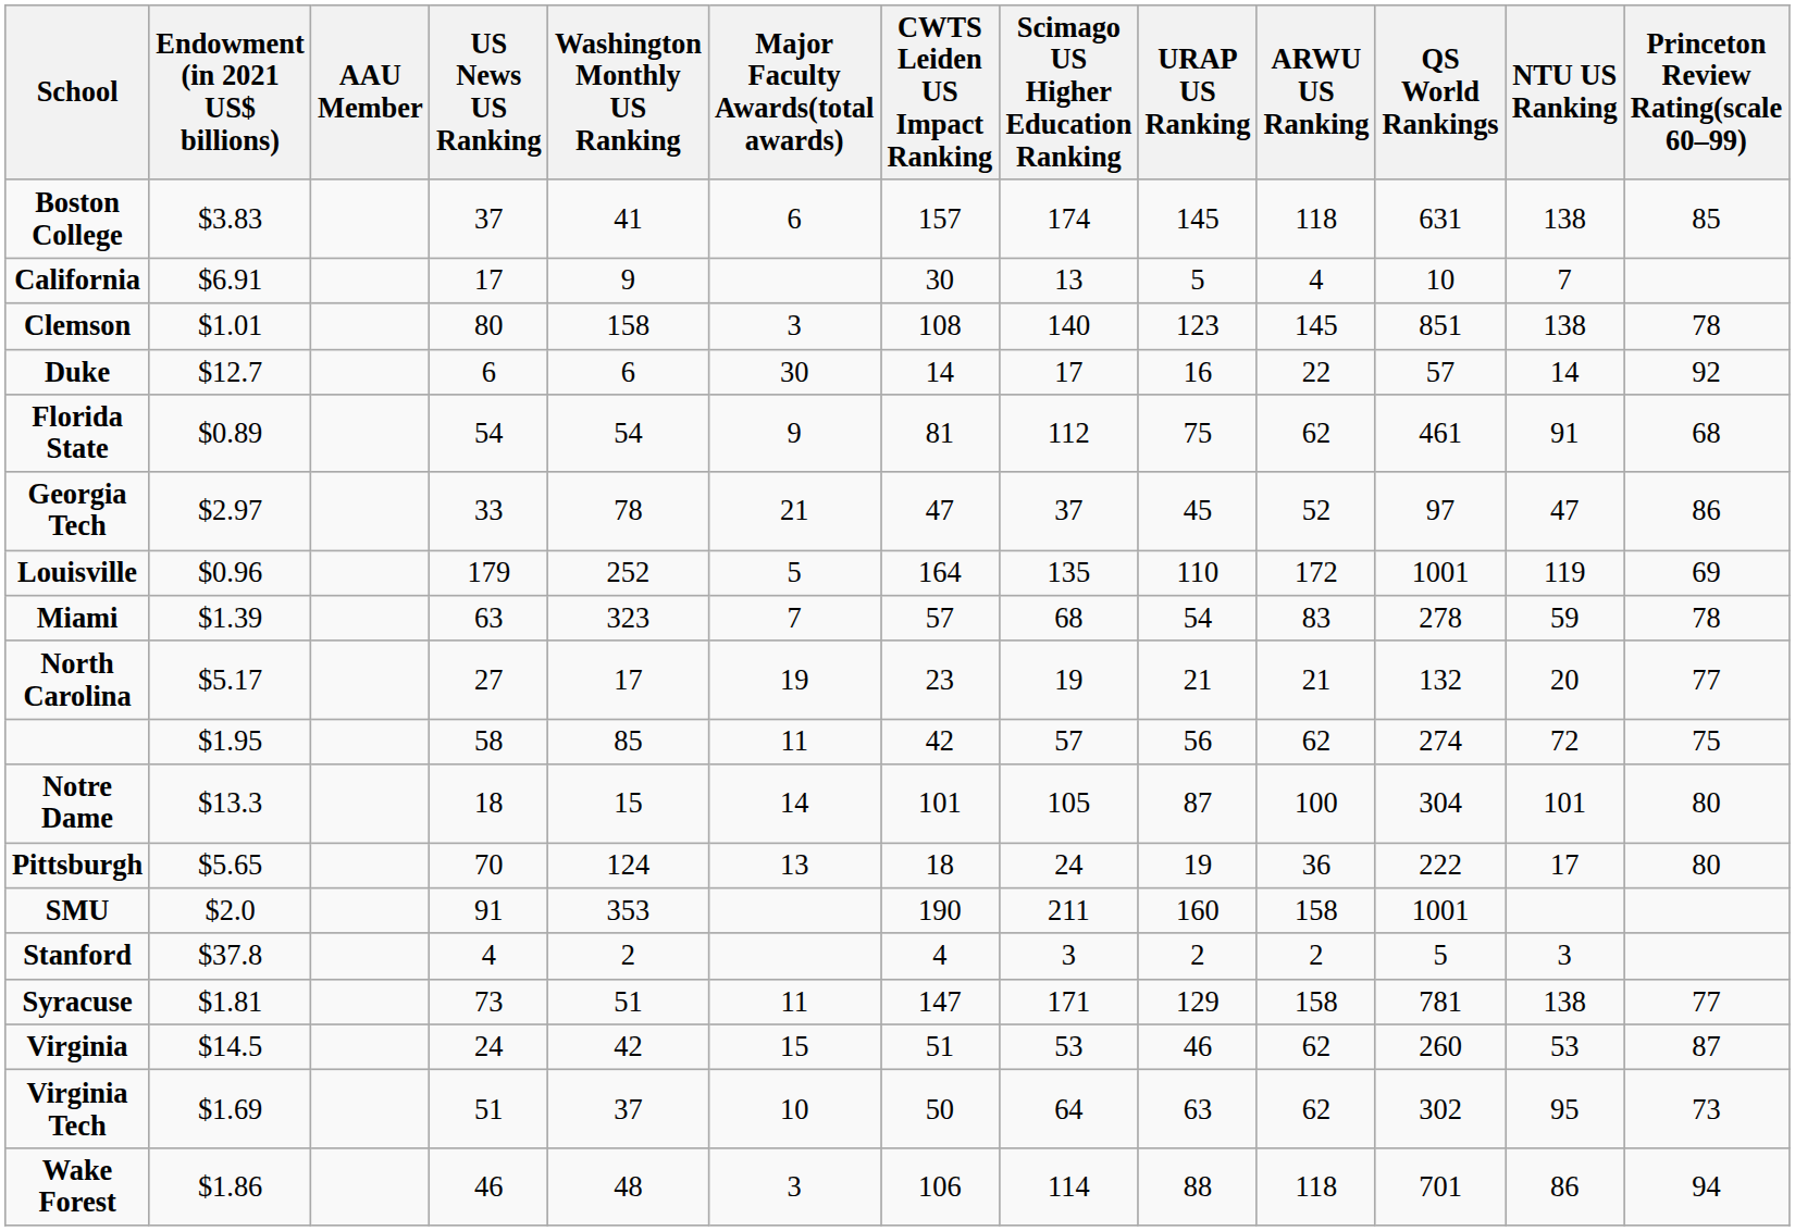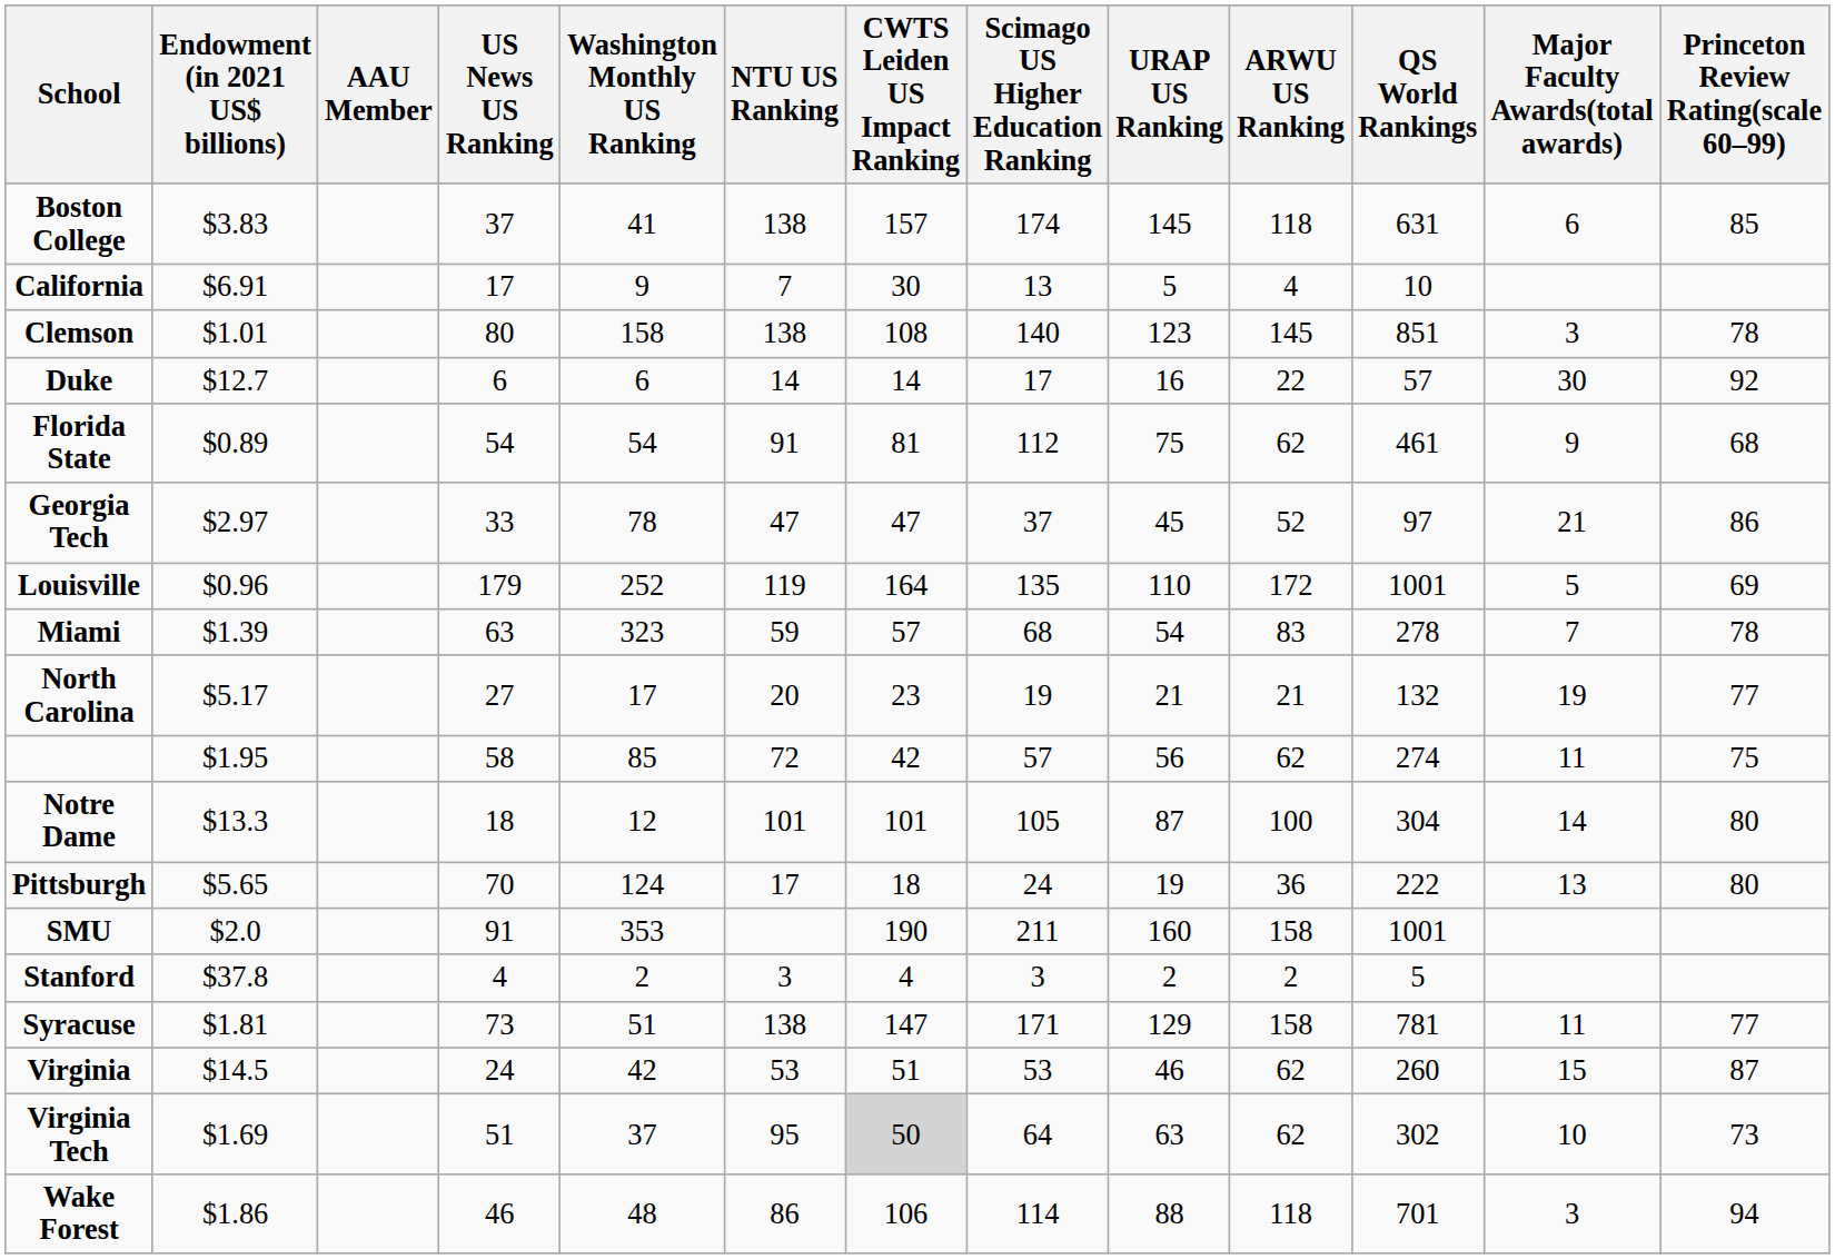 <table class="wikitable sortable" style="text-align:center;width:400px;">
 <tr>
 <th><span>School</span></th>
 <th><span>Endowment</span><br><span>(in 2021 US$ billions)</span></th>
 <th><span>AAU Member</span></th>
 <th><span>US News US Ranking</span></th>
 <th><span>Washington Monthly US Ranking</span></th>
-<th><span>Major Faculty Awards</span><span>(total awards)</span></th>
+<th><span>NTU US Ranking</span></th>
 <th><span>CWTS Leiden US Impact Ranking</span></th>
 <th><span>Scimago US Higher Education Ranking</span></th>
 <th><span>URAP US Ranking</span></th>
 <th><span>ARWU US Ranking</span></th>
 <th><span>QS World Rankings</span></th>
-<th><span>NTU US Ranking</span></th>
+<th><span>Major Faculty Awards</span><span>(total awards)</span></th>
 <th><span>Princeton Review Rating</span><span>(scale 60–99)</span></th>
 </tr>
 <tr>
 <td><strong>Boston College</strong></td>
 <td>$3.83</td>
 <td></td>
 <td>37</td>
 <td>41</td>
-<td>6</td>
+<td>138</td>
 <td>157</td>
 <td>174</td>
 <td>145</td>
 <td>118</td>
 <td>631</td>
-<td>138</td>
+<td>6</td>
 <td>85</td>
 </tr>
 <tr>
 <td><strong>California</strong></td>
 <td>$6.91</td>
 <td></td>
 <td>17</td>
 <td>9</td>
-<td></td>
+<td>7</td>
 <td>30</td>
 <td>13</td>
 <td>5</td>
 <td>4</td>
 <td>10</td>
-<td>7</td>
+<td></td>
 <td></td>
 </tr>
 <tr>
 <td><strong>Clemson</strong></td>
 <td>$1.01</td>
 <td></td>
 <td>80</td>
 <td>158</td>
-<td>3</td>
+<td>138</td>
 <td>108</td>
 <td>140</td>
 <td>123</td>
 <td>145</td>
 <td>851</td>
-<td>138</td>
+<td>3</td>
 <td>78</td>
 </tr>
 <tr>
 <td><strong>Duke</strong></td>
 <td>$12.7</td>
 <td></td>
 <td>6</td>
 <td>6</td>
-<td>30</td>
+<td>14</td>
 <td>14</td>
 <td>17</td>
 <td>16</td>
 <td>22</td>
 <td>57</td>
-<td>14</td>
+<td>30</td>
 <td>92</td>
 </tr>
 <tr>
 <td><strong>Florida State</strong></td>
 <td>$0.89</td>
 <td></td>
 <td>54</td>
 <td>54</td>
-<td>9</td>
+<td>91</td>
 <td>81</td>
 <td>112</td>
 <td>75</td>
 <td>62</td>
 <td>461</td>
-<td>91</td>
+<td>9</td>
 <td>68</td>
 </tr>
 <tr>
 <td><strong>Georgia Tech</strong></td>
 <td>$2.97</td>
 <td></td>
 <td>33</td>
 <td>78</td>
-<td>21</td>
+<td>47</td>
 <td>47</td>
 <td>37</td>
 <td>45</td>
 <td>52</td>
 <td>97</td>
-<td>47</td>
+<td>21</td>
 <td>86</td>
 </tr>
 <tr>
 <td><strong>Louisville</strong></td>
 <td>$0.96</td>
 <td></td>
 <td>179</td>
 <td>252</td>
-<td>5</td>
+<td>119</td>
 <td>164</td>
 <td>135</td>
 <td>110</td>
 <td>172</td>
 <td>1001</td>
-<td>119</td>
+<td>5</td>
 <td>69</td>
 </tr>
 <tr>
 <td><strong>Miami</strong></td>
 <td>$1.39</td>
 <td></td>
 <td>63</td>
 <td>323</td>
-<td>7</td>
+<td>59</td>
 <td>57</td>
 <td>68</td>
 <td>54</td>
 <td>83</td>
 <td>278</td>
-<td>59</td>
+<td>7</td>
 <td>78</td>
 </tr>
 <tr>
 <td><strong>North Carolina</strong></td>
 <td>$5.17</td>
 <td></td>
 <td>27</td>
 <td>17</td>
-<td>19</td>
+<td>20</td>
 <td>23</td>
 <td>19</td>
 <td>21</td>
 <td>21</td>
 <td>132</td>
-<td>20</td>
+<td>19</td>
 <td>77</td>
 </tr>
 <tr>
 <td></td>
 <td>$1.95</td>
 <td></td>
 <td>58</td>
 <td>85</td>
-<td>11</td>
+<td>72</td>
 <td>42</td>
 <td>57</td>
 <td>56</td>
 <td>62</td>
 <td>274</td>
-<td>72</td>
+<td>11</td>
 <td>75</td>
 </tr>
 <tr>
 <td><strong>Notre Dame</strong></td>
 <td>$13.3</td>
 <td></td>
 <td>18</td>
-<td>15</td>
-<td>14</td>
+<td>12</td>
+<td>101</td>
 <td>101</td>
 <td>105</td>
 <td>87</td>
 <td>100</td>
 <td>304</td>
-<td>101</td>
+<td>14</td>
 <td>80</td>
 </tr>
 <tr>
 <td><strong>Pittsburgh</strong></td>
 <td>$5.65</td>
 <td></td>
 <td>70</td>
 <td>124</td>
-<td>13</td>
+<td>17</td>
 <td>18</td>
 <td>24</td>
 <td>19</td>
 <td>36</td>
 <td>222</td>
-<td>17</td>
+<td>13</td>
 <td>80</td>
 </tr>
 <tr>
 <td><strong>SMU</strong></td>
 <td>$2.0</td>
 <td></td>
 <td>91</td>
 <td>353</td>
 <td></td>
 <td>190</td>
 <td>211</td>
 <td>160</td>
 <td>158</td>
 <td>1001</td>
 <td></td>
 <td></td>
 </tr>
 <tr>
 <td><strong>Stanford</strong></td>
 <td>$37.8</td>
 <td></td>
 <td>4</td>
 <td>2</td>
-<td></td>
+<td>3</td>
 <td>4</td>
 <td>3</td>
 <td>2</td>
 <td>2</td>
 <td>5</td>
-<td>3</td>
+<td></td>
 <td></td>
 </tr>
 <tr>
 <td><strong>Syracuse</strong></td>
 <td>$1.81</td>
 <td></td>
 <td>73</td>
 <td>51</td>
-<td>11</td>
+<td>138</td>
 <td>147</td>
 <td>171</td>
 <td>129</td>
 <td>158</td>
 <td>781</td>
-<td>138</td>
+<td>11</td>
 <td>77</td>
 </tr>
 <tr>
 <td><strong>Virginia</strong></td>
 <td>$14.5</td>
 <td></td>
 <td>24</td>
 <td>42</td>
-<td>15</td>
+<td>53</td>
 <td>51</td>
 <td>53</td>
 <td>46</td>
 <td>62</td>
 <td>260</td>
-<td>53</td>
+<td>15</td>
 <td>87</td>
 </tr>
 <tr>
 <td><strong>Virginia Tech</strong></td>
 <td>$1.69</td>
 <td></td>
 <td>51</td>
 <td>37</td>
-<td>10</td>
-<td>50</td>
+<td>95</td>
+<td style="background: lightgrey;">50</td>
 <td>64</td>
 <td>63</td>
 <td>62</td>
 <td>302</td>
-<td>95</td>
+<td>10</td>
 <td>73</td>
 </tr>
 <tr>
 <td><strong>Wake Forest</strong></td>
 <td>$1.86</td>
 <td></td>
 <td>46</td>
 <td>48</td>
-<td>3</td>
+<td>86</td>
 <td>106</td>
 <td>114</td>
 <td>88</td>
 <td>118</td>
 <td>701</td>
-<td>86</td>
+<td>3</td>
 <td>94</td>
 </tr>
 </table>
